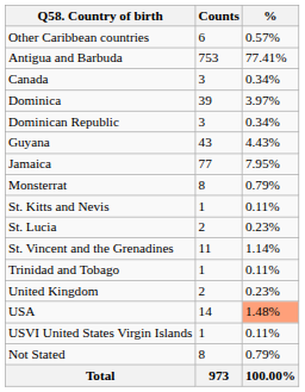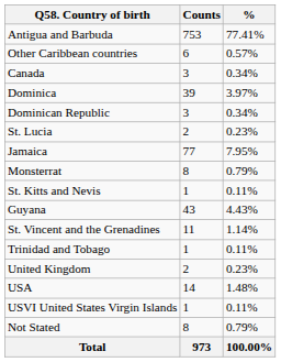 <table class="wikitable sortable">
 <tr>
 <th>Q58. Country of birth</th>
 <th>Counts</th>
 <th>%</th>
 </tr>
 <tr>
+<td>Antigua and Barbuda</td>
+<td>753</td>
+<td>77.41%</td>
+</tr>
+<tr>
 <td>Other Caribbean countries</td>
 <td>6</td>
 <td>0.57%</td>
-</tr>
-<tr>
-<td>Antigua and Barbuda</td>
-<td>753</td>
-<td>77.41%</td>
 </tr>
 <tr>
 <td>Canada</td>
 <td>3</td>
 <td>0.34%</td>
 </tr>
 <tr>
 <td>Dominica</td>
 <td>39</td>
 <td>3.97%</td>
 </tr>
 <tr>
 <td>Dominican Republic</td>
 <td>3</td>
 <td>0.34%</td>
 </tr>
 <tr>
-<td>Guyana</td>
-<td>43</td>
-<td>4.43%</td>
+<td>St. Lucia</td>
+<td>2</td>
+<td>0.23%</td>
 </tr>
 <tr>
 <td>Jamaica</td>
 <td>77</td>
 <td>7.95%</td>
 </tr>
 <tr>
 <td>Monsterrat</td>
 <td>8</td>
 <td>0.79%</td>
 </tr>
 <tr>
 <td>St. Kitts and Nevis</td>
 <td>1</td>
 <td>0.11%</td>
 </tr>
 <tr>
-<td>St. Lucia</td>
-<td>2</td>
-<td>0.23%</td>
+<td>Guyana</td>
+<td>43</td>
+<td>4.43%</td>
 </tr>
 <tr>
 <td>St. Vincent and the Grenadines</td>
 <td>11</td>
 <td>1.14%</td>
 </tr>
 <tr>
 <td>Trinidad and Tobago</td>
 <td>1</td>
 <td>0.11%</td>
 </tr>
 <tr>
 <td>United Kingdom</td>
 <td>2</td>
 <td>0.23%</td>
 </tr>
 <tr>
 <td>USA</td>
 <td>14</td>
-<td style="background: lightsalmon;">1.48%</td>
+<td>1.48%</td>
 </tr>
 <tr>
 <td>USVI United States Virgin Islands</td>
 <td>1</td>
 <td>0.11%</td>
 </tr>
 <tr>
 <td>Not Stated</td>
 <td>8</td>
 <td>0.79%</td>
 </tr>
 <tr>
 <th>Total</th>
 <th>973</th>
 <th>100.00%</th>
 </tr>
 </table>
